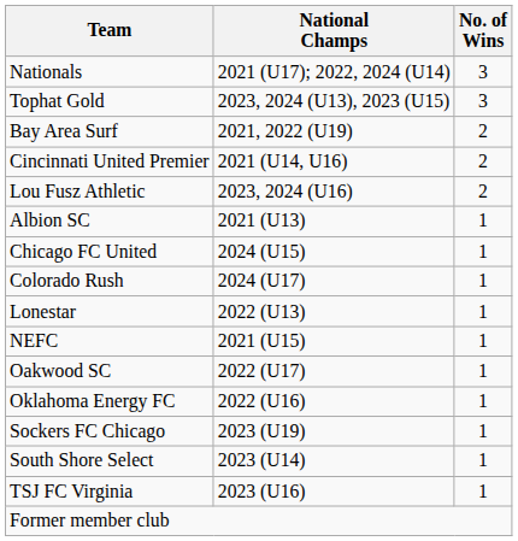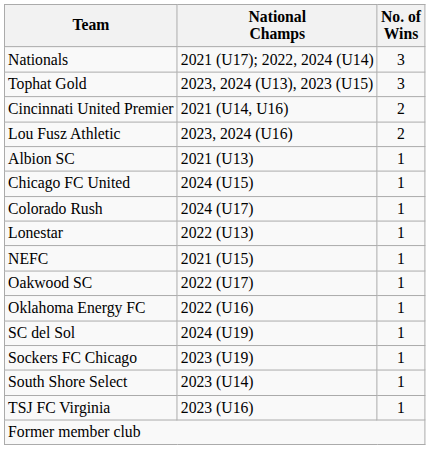 <table class="wikitable sortable" style="text-align: center;">
 <tr>
 <th>Team</th>
 <th>National<br>Champs</th>
 <th>No. of<br>Wins</th>
 </tr>
 <tr>
 <td align="left">Nationals </td>
 <td align="left">2021 (U17); 2022, 2024 (U14)</td>
 <td>3</td>
 </tr>
 <tr>
 <td align="left">Tophat Gold</td>
 <td align="left">2023, 2024 (U13), 2023 (U15)</td>
 <td>3</td>
-</tr>
-<tr>
-<td align="left">Bay Area Surf </td>
-<td align="left">2021, 2022 (U19)</td>
-<td>2</td>
 </tr>
 <tr>
 <td align="left">Cincinnati United Premier</td>
 <td align="left">2021 (U14, U16)</td>
 <td>2</td>
 </tr>
 <tr>
 <td align="left">Lou Fusz Athletic</td>
 <td align="left">2023, 2024 (U16)</td>
 <td>2</td>
 </tr>
 <tr>
 <td align="left">Albion SC</td>
 <td align="left">2021 (U13)</td>
 <td>1</td>
 </tr>
 <tr>
 <td align="left">Chicago FC United</td>
 <td align="left">2024 (U15)</td>
 <td>1</td>
 </tr>
 <tr>
 <td align="left">Colorado Rush </td>
 <td align="left">2024 (U17)</td>
 <td>1</td>
 </tr>
 <tr>
 <td align="left">Lonestar </td>
 <td align="left">2022 (U13)</td>
 <td>1</td>
 </tr>
 <tr>
 <td align="left">NEFC</td>
 <td align="left">2021 (U15)</td>
 <td>1</td>
 </tr>
 <tr>
 <td align="left">Oakwood SC</td>
 <td align="left">2022 (U17)</td>
 <td>1</td>
 </tr>
 <tr>
 <td align="left">Oklahoma Energy FC </td>
 <td align="left">2022 (U16)</td>
 <td>1</td>
 </tr>
 <tr>
+<td align="left">SC del Sol</td>
+<td align="left">2024 (U19)</td>
+<td>1</td>
+</tr>
+<tr>
 <td align="left">Sockers FC Chicago</td>
 <td align="left">2023 (U19)</td>
 <td>1</td>
 </tr>
 <tr>
 <td align="left">South Shore Select </td>
 <td align="left">2023 (U14)</td>
 <td>1</td>
 </tr>
 <tr>
 <td align="left">TSJ FC Virginia</td>
 <td align="left">2023 (U16)</td>
 <td>1</td>
 </tr>
 <tr>
 <td colspan="3" align="left"> Former member club</td>
 </tr>
 </table>
